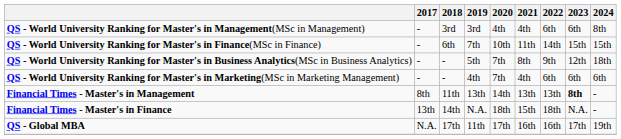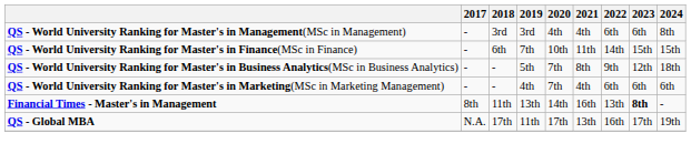 <table class="wikitable">
 <tr>
 <th></th>
 <th>2017</th>
 <th>2018</th>
 <th>2019</th>
 <th>2020</th>
 <th>2021</th>
 <th>2022</th>
 <th>2023</th>
 <th>2024</th>
 </tr>
 <tr>
 <td><strong><a href='#'>QS</a> - World University Ranking for Master's in Management</strong>(MSc in Management)</td>
 <td>-</td>
 <td>3rd</td>
 <td>3rd</td>
 <td>4th</td>
 <td>4th</td>
 <td>6th</td>
 <td>6th</td>
 <td>8th</td>
 </tr>
 <tr>
 <td><strong><a href='#'>QS</a> - World University Ranking for Master's in Finance</strong>(MSc in Finance)</td>
 <td>-</td>
 <td>6th</td>
 <td>7th</td>
 <td>10th</td>
 <td>11th</td>
 <td>14th</td>
 <td>15th</td>
 <td>15th</td>
 </tr>
 <tr>
 <td><strong><a href='#'>QS</a> - World University Ranking for Master's in Business Analytics</strong>(MSc in Business Analytics)</td>
 <td>-</td>
 <td>-</td>
 <td>5th</td>
 <td>7th</td>
 <td>8th</td>
 <td>9th</td>
 <td>12th</td>
 <td>18th</td>
 </tr>
 <tr>
 <td><strong><a href='#'>QS</a> - World University Ranking for Master's in Marketing</strong>(MSc in Marketing Management)</td>
 <td>-</td>
 <td>-</td>
 <td>4th</td>
 <td>7th</td>
 <td>4th</td>
 <td>6th</td>
 <td>6th</td>
 <td>6th</td>
 </tr>
 <tr>
 <td><strong><a href='#'>Financial Times</a> - Master's in Management</strong></td>
 <td>8th</td>
 <td>11th</td>
 <td>13th</td>
 <td>14th</td>
-<td>13th</td>
+<td>16th</td>
 <td>13th</td>
 <td><strong>8th</strong></td>
-<td>-</td>
-</tr>
-<tr>
-<td><strong><a href='#'>Financial Times</a> - Master's in Finance</strong></td>
-<td>13th</td>
-<td>14th</td>
-<td>N.A.</td>
-<td>18th</td>
-<td>15th</td>
-<td>18th</td>
-<td>N.A.</td>
 <td>-</td>
 </tr>
 <tr>
 <td><strong><a href='#'>QS</a> - Global MBA</strong></td>
 <td>N.A.</td>
 <td>17th</td>
 <td>11th</td>
 <td>17th</td>
-<td>16th</td>
+<td>13th</td>
 <td>16th</td>
 <td>17th</td>
 <td>19th</td>
 </tr>
 <tr>
 </tr>
 </table>
